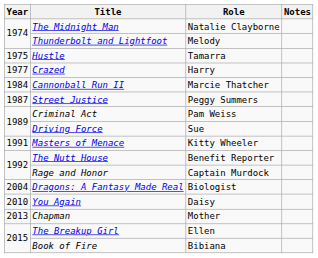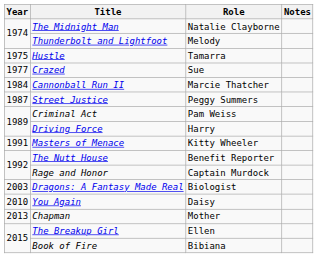 <table class="wikitable sortable">
 <tr>
 <th>Year</th>
 <th>Title</th>
 <th>Role</th>
 <th>Notes</th>
 </tr>
 <tr>
 <td rowspan="2">1974</td>
 <td><em><a href='#'>The Midnight Man</a></em></td>
 <td>Natalie Clayborne</td>
 <td></td>
 </tr>
 <tr>
 <td><em><a href='#'>Thunderbolt and Lightfoot</a></em></td>
 <td>Melody</td>
 <td></td>
 </tr>
 <tr>
 <td>1975</td>
 <td><em><a href='#'>Hustle</a></em></td>
 <td>Tamarra</td>
 <td></td>
 </tr>
 <tr>
 <td>1977</td>
 <td><em><a href='#'>Crazed</a></em></td>
-<td>Harry</td>
+<td>Sue</td>
 <td></td>
 </tr>
 <tr>
 <td>1984</td>
 <td><em><a href='#'>Cannonball Run II</a></em></td>
 <td>Marcie Thatcher</td>
 <td></td>
 </tr>
 <tr>
 <td>1987</td>
 <td><em><a href='#'>Street Justice</a></em></td>
 <td>Peggy Summers</td>
 <td></td>
 </tr>
 <tr>
 <td rowspan="2">1989</td>
 <td><em>Criminal Act</em></td>
 <td>Pam Weiss</td>
 <td></td>
 </tr>
 <tr>
 <td><em><a href='#'>Driving Force</a></em></td>
-<td>Sue</td>
+<td>Harry</td>
 <td></td>
 </tr>
 <tr>
 <td>1991</td>
 <td><em><a href='#'>Masters of Menace</a></em></td>
 <td>Kitty Wheeler</td>
 <td></td>
 </tr>
 <tr>
 <td rowspan="2">1992</td>
 <td><em><a href='#'>The Nutt House</a></em></td>
 <td>Benefit Reporter</td>
 <td></td>
 </tr>
 <tr>
 <td><em>Rage and Honor</em></td>
 <td>Captain Murdock</td>
 <td></td>
 </tr>
 <tr>
-<td>2004</td>
+<td>2003</td>
 <td><em><a href='#'>Dragons: A Fantasy Made Real</a></em></td>
 <td>Biologist</td>
 <td></td>
 </tr>
 <tr>
 <td>2010</td>
 <td><em><a href='#'>You Again</a></em></td>
 <td>Daisy</td>
 <td></td>
 </tr>
 <tr>
 <td>2013</td>
 <td><em>Chapman</em></td>
 <td>Mother</td>
 <td></td>
 </tr>
 <tr>
 <td rowspan="2">2015</td>
 <td><em><a href='#'>The Breakup Girl</a></em></td>
 <td>Ellen</td>
 <td></td>
 </tr>
 <tr>
 <td><em>Book of Fire</em></td>
 <td>Bibiana</td>
 <td></td>
 </tr>
 </table>
